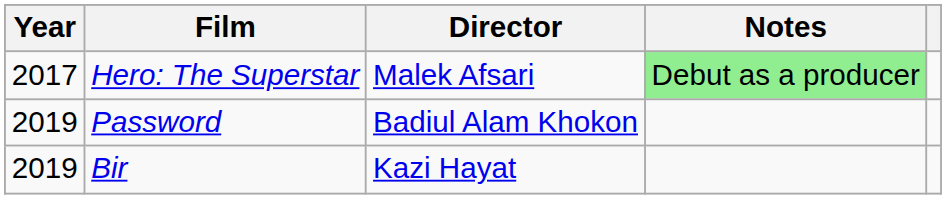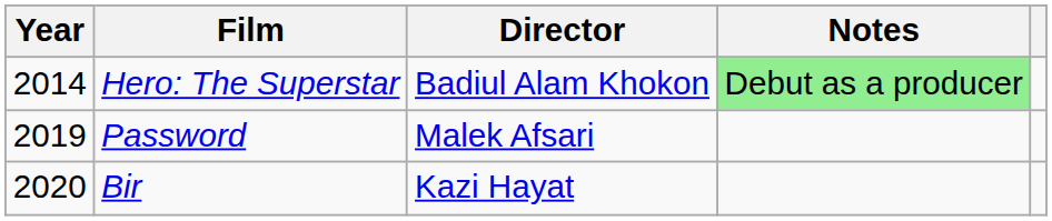 <table class="wikitable">
 <tr>
 <th>Year</th>
 <th>Film</th>
 <th>Director</th>
 <th class="unsortable">Notes</th>
 <th class="unsortable"></th>
 </tr>
 <tr>
-<td rowspan="1">2017</td>
+<td rowspan="1">2014</td>
 <td><em><a href='#'>Hero: The Superstar</a></em></td>
-<td><a href='#'>Malek Afsari</a></td>
+<td><a href='#'>Badiul Alam Khokon</a></td>
 <td style="background: lightgreen;">Debut as a producer</td>
 <td></td>
 </tr>
 <tr>
 <td>2019</td>
 <td><em><a href='#'>Password</a></em></td>
-<td><a href='#'>Badiul Alam Khokon</a></td>
+<td><a href='#'>Malek Afsari</a></td>
 <td></td>
 <td></td>
 </tr>
 <tr>
-<td rowspan="1">2019</td>
+<td rowspan="1">2020</td>
 <td scope="row"><em><a href='#'>Bir</a></em></td>
 <td><a href='#'>Kazi Hayat</a></td>
 <td></td>
 <td></td>
 </tr>
 </table>
